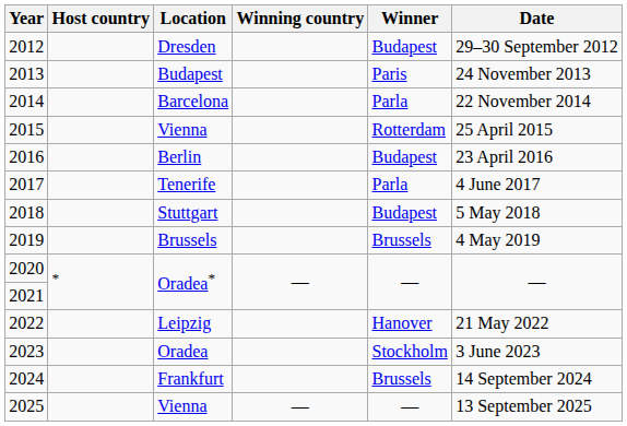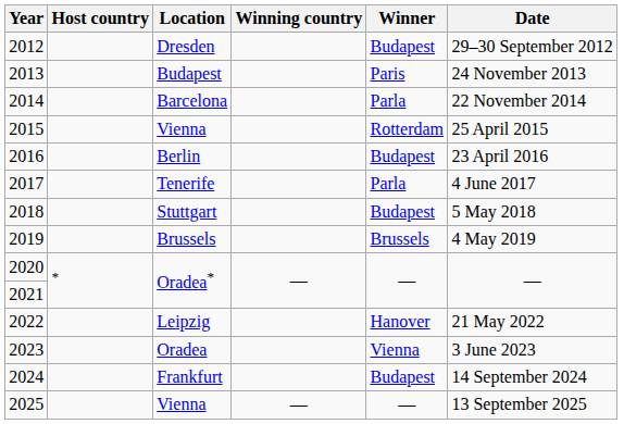 <table class="wikitable sortable">
 <tr>
 <th>Year</th>
 <th>Host country</th>
 <th>Location</th>
 <th>Winning country</th>
 <th>Winner</th>
 <th>Date</th>
 </tr>
 <tr>
 <td>2012</td>
 <td></td>
 <td><a href='#'>Dresden</a></td>
 <td></td>
 <td><a href='#'>Budapest</a></td>
 <td>29–30 September 2012</td>
 </tr>
 <tr>
 <td>2013</td>
 <td></td>
 <td><a href='#'>Budapest</a></td>
 <td></td>
 <td><a href='#'>Paris</a></td>
 <td>24 November 2013</td>
 </tr>
 <tr>
 <td>2014</td>
 <td></td>
 <td><a href='#'>Barcelona</a></td>
 <td></td>
 <td><a href='#'>Parla</a></td>
 <td>22 November 2014</td>
 </tr>
 <tr>
 <td>2015</td>
 <td></td>
 <td><a href='#'>Vienna</a></td>
 <td></td>
 <td><a href='#'>Rotterdam</a></td>
 <td>25 April 2015</td>
 </tr>
 <tr>
 <td>2016</td>
 <td></td>
 <td><a href='#'>Berlin</a></td>
 <td></td>
 <td><a href='#'>Budapest</a></td>
 <td>23 April 2016</td>
 </tr>
 <tr>
 <td>2017</td>
 <td></td>
 <td><a href='#'>Tenerife</a></td>
 <td></td>
 <td><a href='#'>Parla</a></td>
 <td>4 June 2017</td>
 </tr>
 <tr>
 <td>2018</td>
 <td></td>
 <td><a href='#'>Stuttgart</a></td>
 <td></td>
 <td><a href='#'>Budapest</a></td>
 <td>5 May 2018</td>
 </tr>
 <tr>
 <td>2019</td>
 <td></td>
 <td><a href='#'>Brussels</a></td>
 <td></td>
 <td><a href='#'>Brussels</a></td>
 <td>4 May 2019</td>
 </tr>
 <tr>
 <td>2020</td>
 <td rowspan="2"><sup>*</sup></td>
 <td rowspan="2"><a href='#'>Oradea</a><sup>*</sup></td>
 <td rowspan="2" align="center">—</td>
 <td rowspan="2" align="center">—</td>
 <td rowspan="2" align="center">—</td>
 </tr>
 <tr>
 <td>2021</td>
 </tr>
 <tr>
 <td>2022</td>
 <td></td>
 <td><a href='#'>Leipzig</a></td>
 <td></td>
 <td><a href='#'>Hanover</a></td>
 <td>21 May 2022</td>
 </tr>
 <tr>
 <td>2023</td>
 <td></td>
 <td><a href='#'>Oradea</a></td>
 <td></td>
-<td><a href='#'>Stockholm</a></td>
+<td><a href='#'>Vienna</a></td>
 <td>3 June 2023</td>
 </tr>
 <tr>
 <td>2024</td>
 <td></td>
 <td><a href='#'>Frankfurt</a></td>
 <td></td>
-<td><a href='#'>Brussels</a></td>
+<td><a href='#'>Budapest</a></td>
 <td>14 September 2024</td>
 </tr>
 <tr>
 <td>2025</td>
 <td></td>
 <td><a href='#'>Vienna</a></td>
 <td align="center">—</td>
 <td align="center">—</td>
 <td>13 September 2025</td>
 </tr>
 </table>
